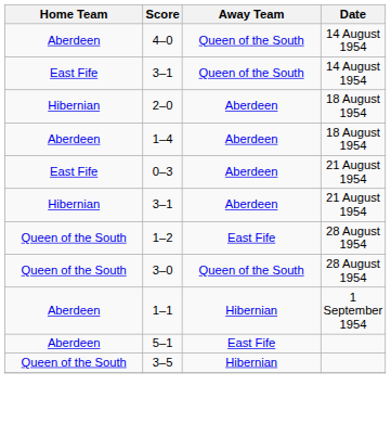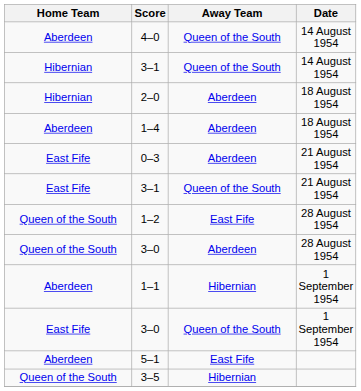 <table class="wikitable" style="text-align:center;">
 <tr>
 <th width=175>Home Team</th>
 <th width=20>Score</th>
 <th width=175>Away Team</th>
 <th width= 75>Date</th>
 </tr>
 <tr>
 <td><a href='#'>Aberdeen</a></td>
 <td>4–0</td>
 <td><a href='#'>Queen of the South</a></td>
 <td>14 August 1954</td>
 </tr>
 <tr>
-<td><a href='#'>East Fife</a></td>
+<td><a href='#'>Hibernian</a></td>
 <td>3–1</td>
 <td><a href='#'>Queen of the South</a></td>
 <td>14 August 1954</td>
 </tr>
 <tr>
 <td><a href='#'>Hibernian</a></td>
 <td>2–0</td>
 <td><a href='#'>Aberdeen</a></td>
 <td>18 August 1954</td>
 </tr>
 <tr>
 <td><a href='#'>Aberdeen</a></td>
 <td>1–4</td>
 <td><a href='#'>Aberdeen</a></td>
 <td>18 August 1954</td>
 </tr>
 <tr>
 <td><a href='#'>East Fife</a></td>
 <td>0–3</td>
 <td><a href='#'>Aberdeen</a></td>
 <td>21 August 1954</td>
 </tr>
 <tr>
-<td><a href='#'>Hibernian</a></td>
+<td><a href='#'>East Fife</a></td>
 <td>3–1</td>
-<td><a href='#'>Aberdeen</a></td>
+<td><a href='#'>Queen of the South</a></td>
 <td>21 August 1954</td>
 </tr>
 <tr>
 <td><a href='#'>Queen of the South</a></td>
 <td>1–2</td>
 <td><a href='#'>East Fife</a></td>
 <td>28 August 1954</td>
 </tr>
 <tr>
 <td><a href='#'>Queen of the South</a></td>
 <td>3–0</td>
-<td><a href='#'>Queen of the South</a></td>
+<td><a href='#'>Aberdeen</a></td>
 <td>28 August 1954</td>
 </tr>
 <tr>
 <td><a href='#'>Aberdeen</a></td>
 <td>1–1</td>
 <td><a href='#'>Hibernian</a></td>
+<td>1 September 1954</td>
+</tr>
+<tr>
+<td><a href='#'>East Fife</a></td>
+<td>3–0</td>
+<td><a href='#'>Queen of the South</a></td>
 <td>1 September 1954</td>
 </tr>
 <tr>
 <td><a href='#'>Aberdeen</a></td>
 <td>5–1</td>
 <td><a href='#'>East Fife</a></td>
 <td></td>
 </tr>
 <tr>
 <td><a href='#'>Queen of the South</a></td>
 <td>3–5</td>
 <td><a href='#'>Hibernian</a></td>
 <td></td>
 </tr>
 <tr>
 </tr>
 </table>
